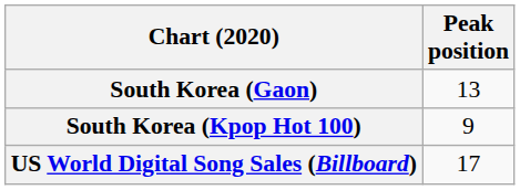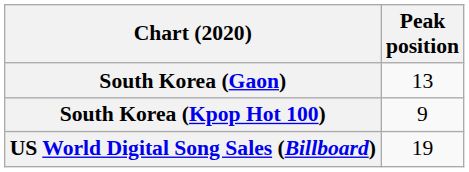 <table class="wikitable sortable plainrowheaders" style="text-align:center">
 <tr>
 <th scope="col">Chart (2020)</th>
 <th scope="col">Peak<br>position</th>
 </tr>
 <tr>
 <th scope="row">South Korea (<a href='#'>Gaon</a>)</th>
 <td>13</td>
 </tr>
 <tr>
 <th scope="row">South Korea (<a href='#'>Kpop Hot 100</a>)</th>
 <td>9</td>
 </tr>
 <tr>
 <th scope="row">US <a href='#'>World Digital Song Sales</a> (<em><a href='#'>Billboard</a></em>)</th>
-<td>17</td>
+<td>19</td>
 </tr>
 </table>
